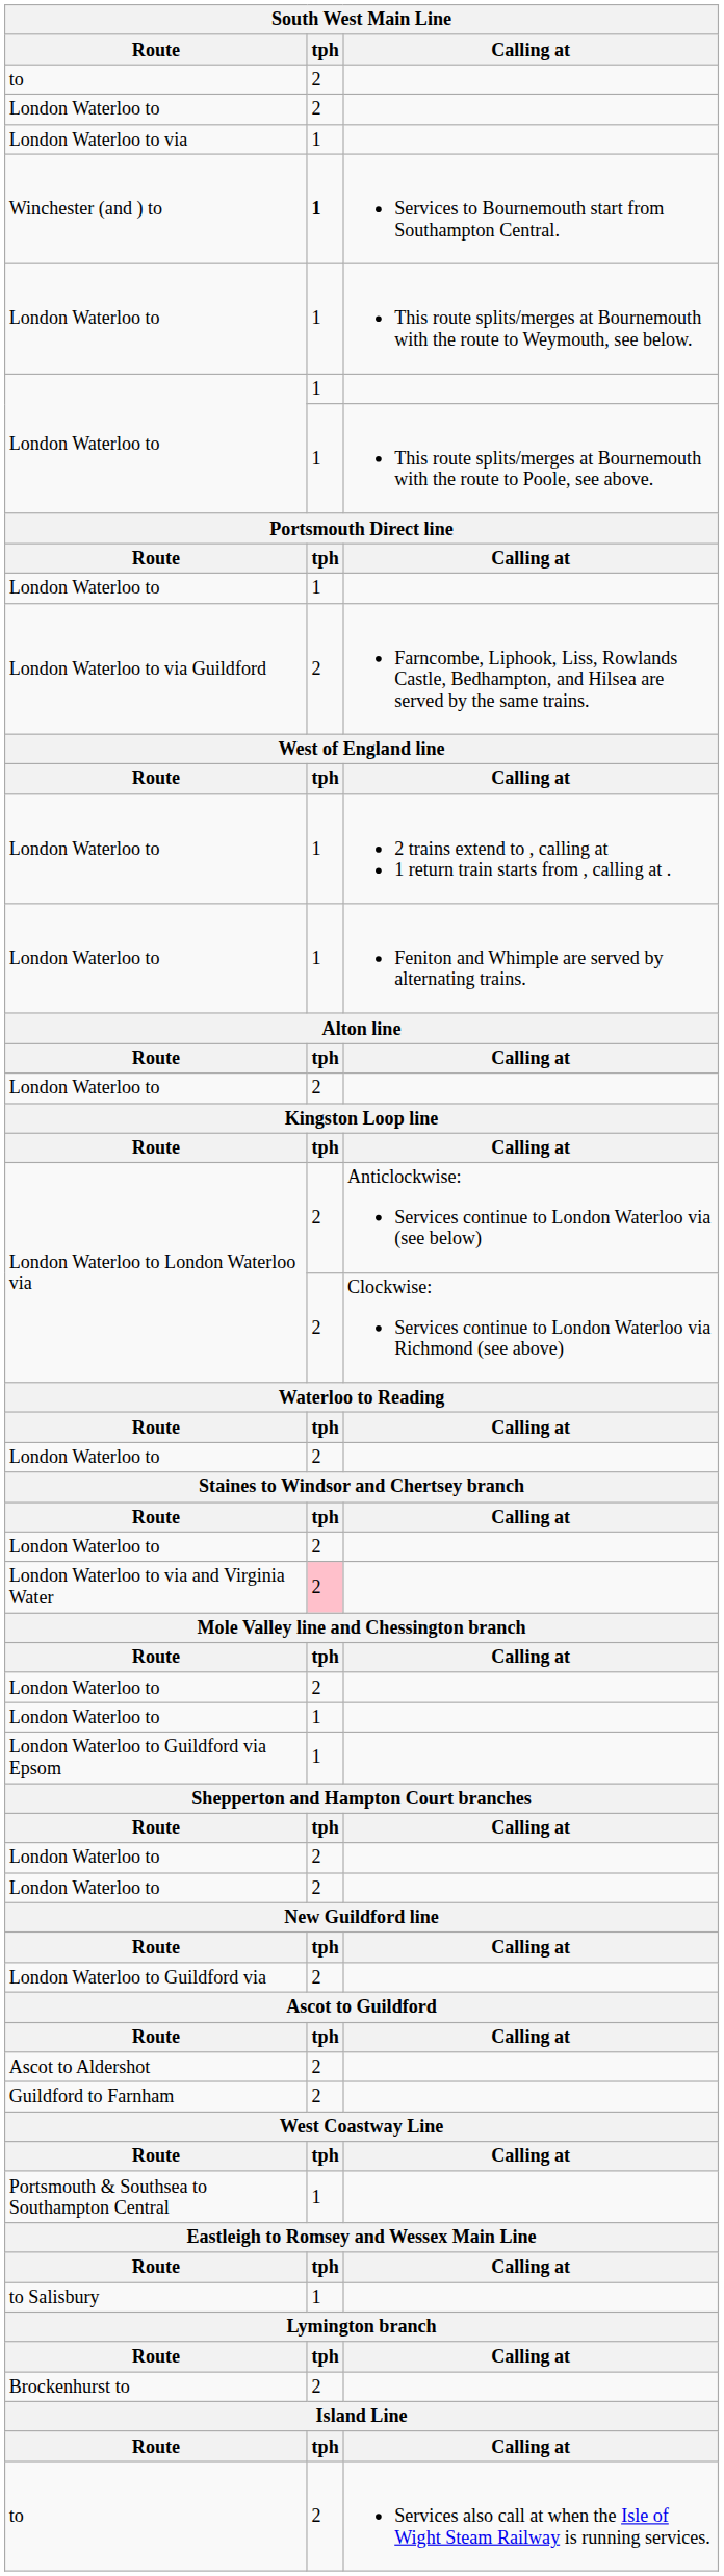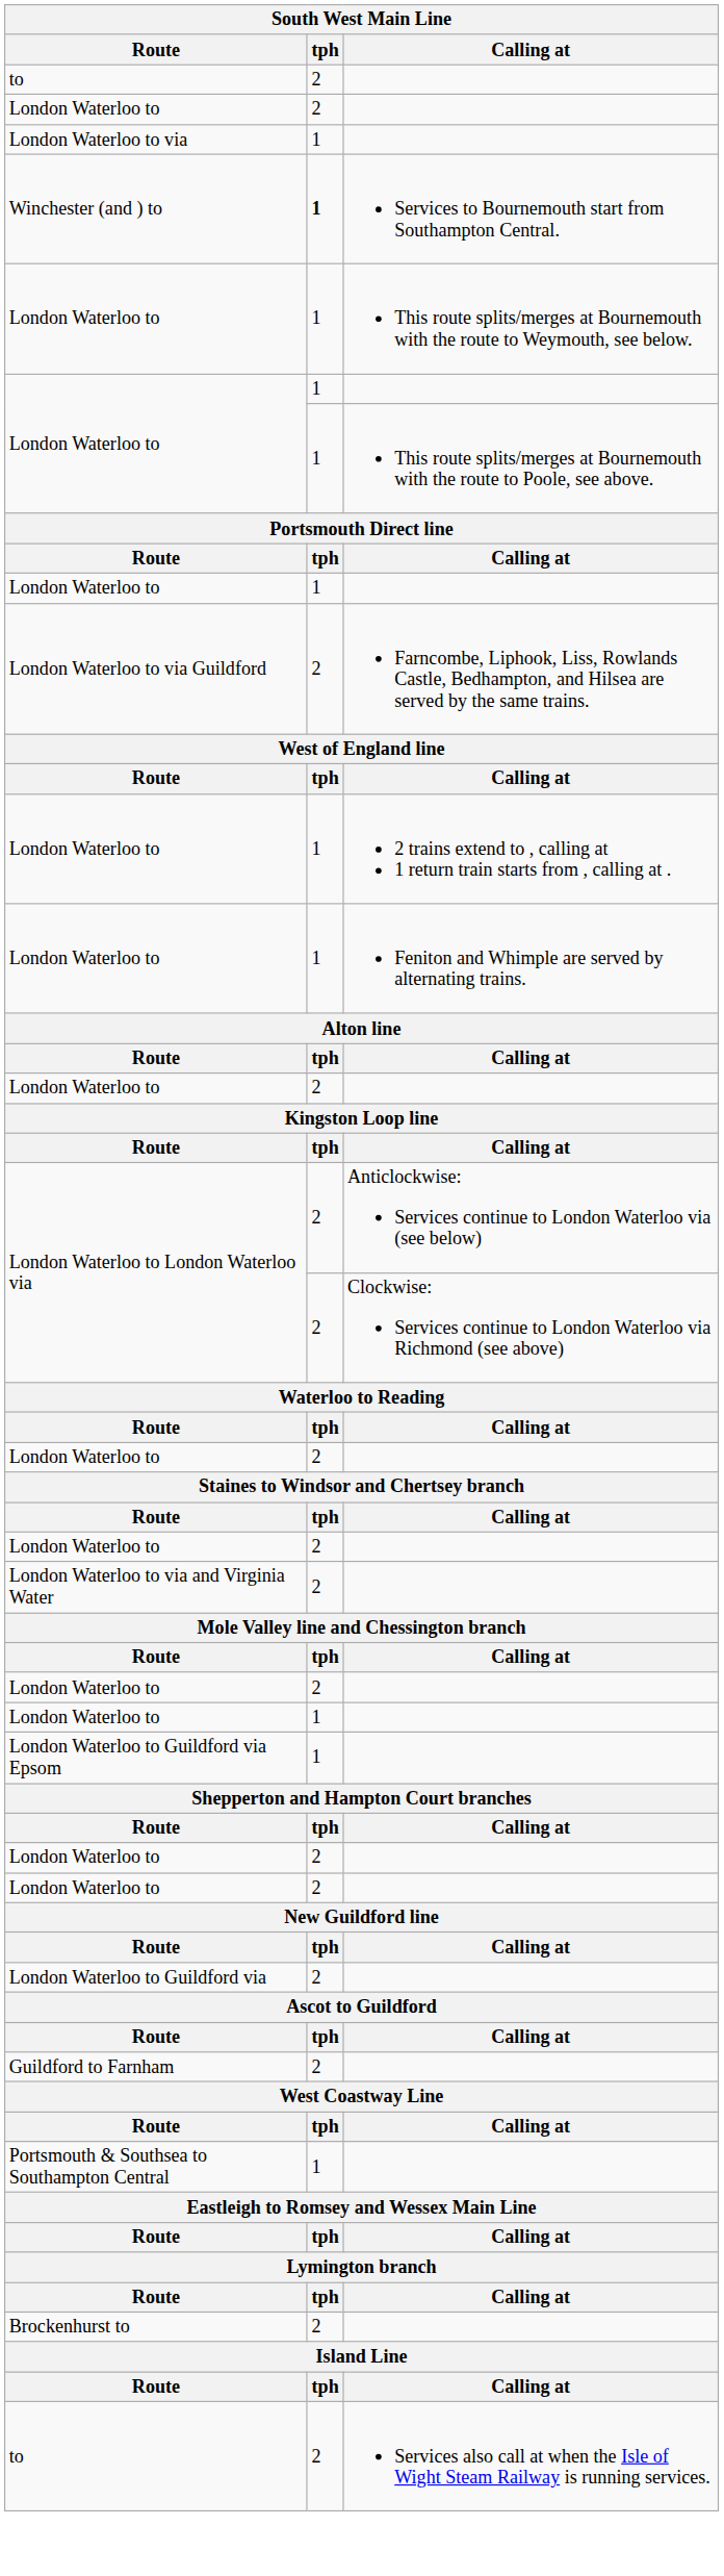 <table class="wikitable">
 <tr>
 <th colspan="3">South West Main Line</th>
 </tr>
 <tr>
 <th style="width:250px;">Route</th>
 <th>tph</th>
 <th>Calling at</th>
 </tr>
 <tr>
 <td> to </td>
 <td>2</td>
 <td></td>
 </tr>
 <tr>
 <td>London Waterloo to </td>
 <td>2</td>
 <td></td>
 </tr>
 <tr>
 <td>London Waterloo to  via </td>
 <td>1</td>
 <td></td>
 </tr>
 <tr>
 <td>Winchester (and ) to </td>
 <td><strong>1</strong></td>
 <td><br><ul><li>Services to Bournemouth start from Southampton Central.</li></ul></td>
 </tr>
 <tr>
 <td>London Waterloo to </td>
 <td>1</td>
 <td><br><ul><li>This route splits/merges at Bournemouth with the route to Weymouth, see below.</li></ul></td>
 </tr>
 <tr>
 <td rowspan="2">London Waterloo to </td>
 <td>1</td>
 <td></td>
 </tr>
 <tr>
 <td>1</td>
 <td><br><ul><li>This route splits/merges at Bournemouth with the route to Poole, see above.</li></ul></td>
 </tr>
 <tr>
 <th colspan="3">Portsmouth Direct line</th>
 </tr>
 <tr>
 <th style="width:250px;">Route</th>
 <th>tph</th>
 <th>Calling at</th>
 </tr>
 <tr>
 <td>London Waterloo to </td>
 <td>1</td>
 <td></td>
 </tr>
 <tr>
 <td>London Waterloo to  via Guildford</td>
 <td>2</td>
 <td><br><ul><li>Farncombe, Liphook, Liss, Rowlands Castle, Bedhampton, and Hilsea are served by the same trains.</li></ul></td>
 </tr>
 <tr>
 <th colspan="3">West of England line</th>
 </tr>
 <tr>
 <th style="width:250px;">Route</th>
 <th>tph</th>
 <th>Calling at</th>
 </tr>
 <tr>
 <td>London Waterloo to </td>
 <td>1</td>
 <td><br><ul><li>2 trains extend to , calling at </li><li>1 return train starts from , calling at .</li></ul></td>
 </tr>
 <tr>
 <td>London Waterloo to </td>
 <td>1</td>
 <td><br><ul><li>Feniton and Whimple are served by alternating trains.</li></ul></td>
 </tr>
 <tr>
 <th colspan="3">Alton line</th>
 </tr>
 <tr>
 <th style="width:250px;">Route</th>
 <th>tph</th>
 <th>Calling at</th>
 </tr>
 <tr>
 <td>London Waterloo to </td>
 <td>2</td>
 <td></td>
 </tr>
 <tr>
 <th colspan="3">Kingston Loop line</th>
 </tr>
 <tr>
 <th style="width:250px;">Route</th>
 <th>tph</th>
 <th>Calling at</th>
 </tr>
 <tr>
 <td rowspan="2">London Waterloo to London Waterloo via </td>
 <td>2</td>
 <td>Anticlockwise: <br><ul><li>Services continue to London Waterloo via  (see below)</li></ul></td>
 </tr>
 <tr>
 <td>2</td>
 <td>Clockwise: <br><ul><li>Services continue to London Waterloo via Richmond (see above)</li></ul></td>
 </tr>
 <tr>
 <th colspan="3">Waterloo to Reading</th>
 </tr>
 <tr>
 <th style="width:250px;">Route</th>
 <th>tph</th>
 <th>Calling at</th>
 </tr>
 <tr>
 <td>London Waterloo to </td>
 <td>2</td>
 <td></td>
 </tr>
 <tr>
 <th colspan="3">Staines to Windsor and Chertsey branch</th>
 </tr>
 <tr>
 <th style="width:250px;">Route</th>
 <th>tph</th>
 <th>Calling at</th>
 </tr>
 <tr>
 <td>London Waterloo to </td>
 <td>2</td>
 <td></td>
 </tr>
 <tr>
 <td>London Waterloo to  via  and Virginia Water</td>
-<td style="background: pink;">2</td>
+<td>2</td>
 <td></td>
 </tr>
 <tr>
 <th colspan="3">Mole Valley line and Chessington branch</th>
 </tr>
 <tr>
 <th style="width:250px;">Route</th>
 <th>tph</th>
 <th>Calling at</th>
 </tr>
 <tr>
 <td>London Waterloo to </td>
 <td>2</td>
 <td></td>
 </tr>
 <tr>
 <td>London Waterloo to </td>
 <td>1</td>
 <td></td>
 </tr>
 <tr>
 <td>London Waterloo to Guildford via Epsom</td>
 <td>1</td>
 <td></td>
 </tr>
 <tr>
 <th colspan="3">Shepperton and Hampton Court branches</th>
 </tr>
 <tr>
 <th style="width:250px;">Route</th>
 <th>tph</th>
 <th>Calling at</th>
 </tr>
 <tr>
 <td>London Waterloo to </td>
 <td>2</td>
 <td></td>
 </tr>
 <tr>
 <td>London Waterloo to </td>
 <td>2</td>
 <td></td>
 </tr>
 <tr>
 <th colspan="3">New Guildford line</th>
 </tr>
 <tr>
 <th style="width:250px;">Route</th>
 <th>tph</th>
 <th>Calling at</th>
 </tr>
 <tr>
 <td>London Waterloo to Guildford via </td>
 <td>2</td>
 <td></td>
 </tr>
 <tr>
 <th colspan="3">Ascot to Guildford</th>
 </tr>
 <tr>
 <th style="width:250px;">Route</th>
 <th>tph</th>
 <th>Calling at</th>
 </tr>
 <tr>
-<td>Ascot to Aldershot</td>
-<td>2</td>
-<td></td>
-</tr>
-<tr>
 <td>Guildford to Farnham</td>
 <td>2</td>
 <td></td>
 </tr>
 <tr>
 <th colspan="3">West Coastway Line</th>
 </tr>
 <tr>
 <th style="width:250px;">Route</th>
 <th>tph</th>
 <th>Calling at</th>
 </tr>
 <tr>
 <td>Portsmouth & Southsea to Southampton Central</td>
 <td>1</td>
 <td></td>
 </tr>
 <tr>
 <th colspan="3">Eastleigh to Romsey and Wessex Main Line</th>
 </tr>
 <tr>
 <th style="width:250px;">Route</th>
 <th>tph</th>
 <th>Calling at</th>
-</tr>
-<tr>
-<td> to Salisbury</td>
-<td>1</td>
-<td></td>
 </tr>
 <tr>
 <th colspan="3">Lymington branch</th>
 </tr>
 <tr>
 <th>Route</th>
 <th>tph</th>
 <th>Calling at</th>
 </tr>
 <tr>
 <td>Brockenhurst to </td>
 <td>2</td>
 <td></td>
 </tr>
 <tr>
 <th colspan="3">Island Line</th>
 </tr>
 <tr>
 <th>Route</th>
 <th>tph</th>
 <th>Calling at</th>
 </tr>
 <tr>
 <td> to </td>
 <td>2</td>
 <td><br><ul><li>Services also call at  when the <a href='#'>Isle of Wight Steam Railway</a> is running services.</li></ul></td>
 </tr>
 </table>
